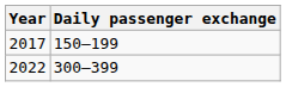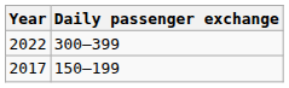 <table class="wikitable">
 <tr>
 <th>Year</th>
 <th>Daily passenger exchange</th>
 </tr>
 <tr>
+<td>2022</td>
+<td>300–399</td>
+</tr>
+<tr>
 <td>2017</td>
 <td>150–199</td>
 </tr>
-<tr>
-<td>2022</td>
-<td>300–399</td>
-</tr>
 </table>
